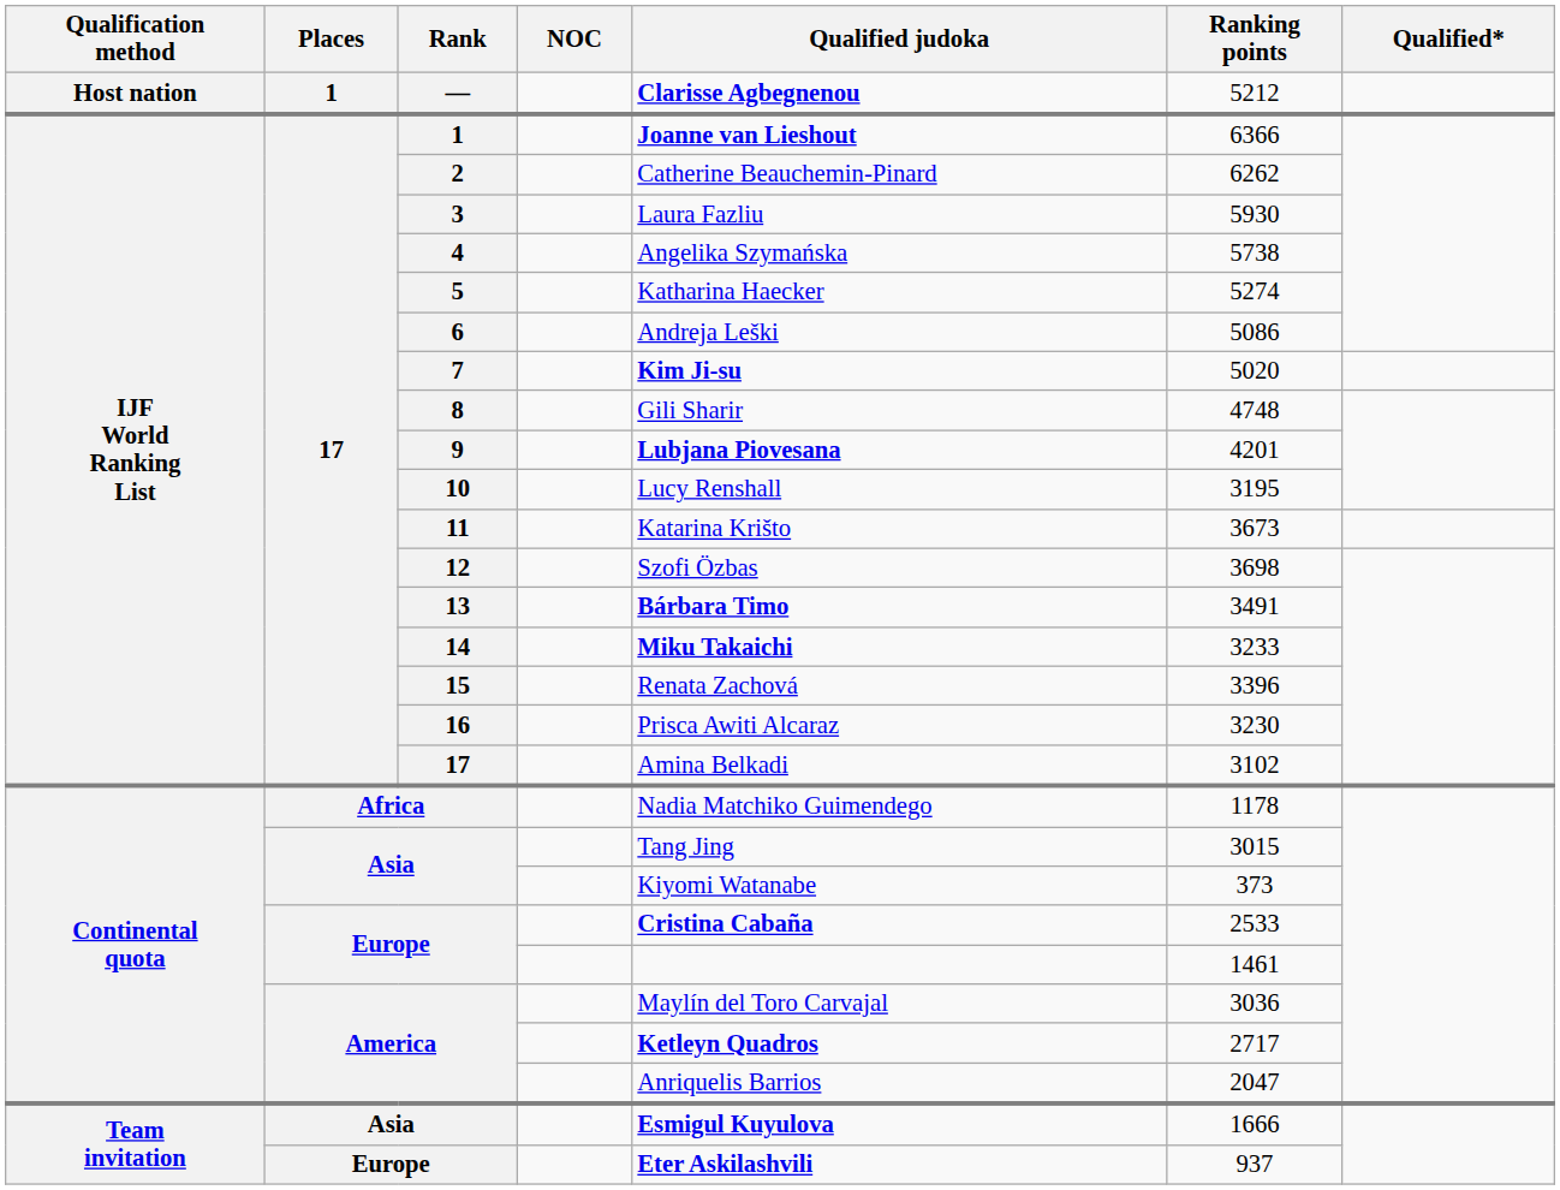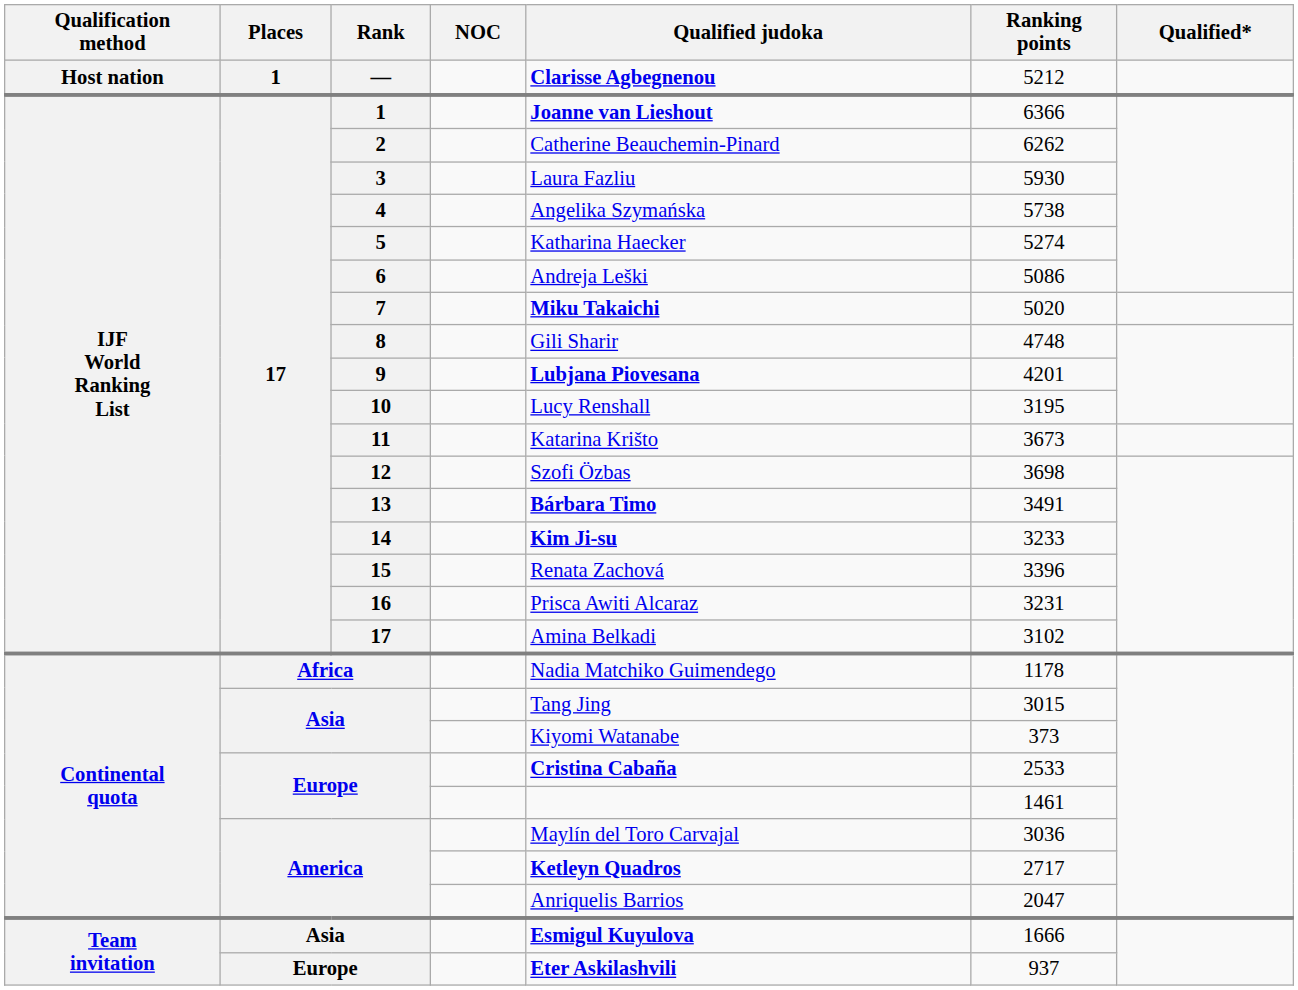 <table class="wikitable" width=1000>
 <tr>
 <th>Qualification<br>method</th>
 <th>Places</th>
 <th>Rank</th>
 <th>NOC</th>
 <th>Qualified judoka</th>
 <th>Ranking<br>points</th>
 <th>Qualified*<br></th>
 </tr>
 <tr style="border-bottom: 3px solid grey;">
 <th>Host nation</th>
 <th>1</th>
 <th>—</th>
 <td></td>
 <td><strong><a href='#'>Clarisse Agbegnenou</a></strong></td>
 <td align=center>5212</td>
 <td></td>
 </tr>
 <tr>
 <th rowspan=17>IJF<br>World<br>Ranking<br>List</th>
 <th rowspan=17>17</th>
 <th>1</th>
 <td></td>
 <td><strong><a href='#'>Joanne van Lieshout</a></strong></td>
 <td align=center>6366</td>
 </tr>
 <tr>
 <th>2</th>
 <td></td>
 <td><a href='#'>Catherine Beauchemin-Pinard</a></td>
 <td align=center>6262</td>
 </tr>
 <tr>
 <th>3</th>
 <td></td>
 <td><a href='#'>Laura Fazliu</a></td>
 <td align=center>5930</td>
 </tr>
 <tr>
 <th>4</th>
 <td></td>
 <td><a href='#'>Angelika Szymańska</a></td>
 <td align=center>5738</td>
 </tr>
 <tr>
 <th>5</th>
 <td></td>
 <td><a href='#'>Katharina Haecker</a></td>
 <td align=center>5274</td>
 </tr>
 <tr>
 <th>6</th>
 <td></td>
 <td><a href='#'>Andreja Leški</a></td>
 <td align=center>5086</td>
 </tr>
 <tr>
 <th>7</th>
 <td></td>
-<td><strong><a href='#'>Kim Ji-su</a></strong></td>
+<td><strong><a href='#'>Miku Takaichi</a></strong></td>
 <td align=center>5020</td>
 <td></td>
 </tr>
 <tr>
 <th>8</th>
 <td></td>
 <td><a href='#'>Gili Sharir</a></td>
 <td align=center>4748</td>
 </tr>
 <tr>
 <th>9</th>
 <td></td>
 <td><strong><a href='#'>Lubjana Piovesana</a></strong></td>
 <td align=center>4201</td>
 </tr>
 <tr>
 <th>10</th>
 <td></td>
 <td><a href='#'>Lucy Renshall</a></td>
 <td align=center>3195</td>
 </tr>
 <tr>
 <th>11</th>
 <td></td>
 <td><a href='#'>Katarina Krišto</a></td>
 <td align=center>3673</td>
 <td></td>
 </tr>
 <tr>
 <th>12</th>
 <td></td>
 <td><a href='#'>Szofi Özbas</a></td>
 <td align=center>3698</td>
 </tr>
 <tr>
 <th>13</th>
 <td></td>
 <td><strong><a href='#'>Bárbara Timo</a></strong></td>
 <td align=center>3491</td>
 </tr>
 <tr>
 <th>14</th>
 <td></td>
-<td><strong><a href='#'>Miku Takaichi</a></strong></td>
+<td><strong><a href='#'>Kim Ji-su</a></strong></td>
 <td align=center>3233</td>
 </tr>
 <tr>
 <th>15</th>
 <td></td>
 <td><a href='#'>Renata Zachová</a></td>
 <td align=center>3396</td>
 </tr>
 <tr>
 <th>16</th>
 <td></td>
 <td><a href='#'>Prisca Awiti Alcaraz</a></td>
-<td align=center>3230</td>
+<td align=center>3231</td>
 </tr>
 <tr>
 <th>17</th>
 <td></td>
 <td><a href='#'>Amina Belkadi</a></td>
 <td align=center>3102</td>
 </tr>
 <tr style="border-top: 3px solid grey;">
 <th rowspan=8><a href='#'>Continental<br>quota</a></th>
 <th rowspan=1 colspan=2><a href='#'>Africa</a></th>
 <td></td>
 <td><a href='#'>Nadia Matchiko Guimendego</a></td>
 <td align=center>1178</td>
 </tr>
 <tr>
 <th rowspan=2 colspan=2><a href='#'>Asia</a></th>
 <td></td>
 <td><a href='#'>Tang Jing</a></td>
 <td align=center>3015</td>
 </tr>
 <tr>
 <td></td>
 <td><a href='#'>Kiyomi Watanabe</a></td>
 <td align=center>373</td>
 </tr>
 <tr>
 <th rowspan=2 colspan=2><a href='#'>Europe</a></th>
 <td></td>
 <td><strong><a href='#'>Cristina Cabaña</a></strong></td>
 <td align=center>2533</td>
 </tr>
 <tr>
 <td></td>
 <td></td>
 <td align=center>1461</td>
 </tr>
 <tr>
 <th rowspan=3 colspan=2><a href='#'>America</a></th>
 <td></td>
 <td><a href='#'>Maylín del Toro Carvajal</a></td>
 <td align=center>3036</td>
 </tr>
 <tr>
 <td></td>
 <td><strong><a href='#'>Ketleyn Quadros</a></strong></td>
 <td align=center>2717</td>
 </tr>
 <tr>
 <td></td>
 <td><a href='#'>Anriquelis Barrios</a></td>
 <td align=center>2047</td>
 </tr>
 <tr style="border-top: 3px solid grey;">
 <th rowspan=2><a href='#'>Team<br>invitation</a></th>
 <th colspan=2>Asia</th>
 <td></td>
 <td><strong><a href='#'>Esmigul Kuyulova</a></strong></td>
 <td align=center>1666</td>
 </tr>
 <tr>
 <th colspan=2>Europe</th>
 <td></td>
 <td><strong><a href='#'>Eter Askilashvili</a></strong></td>
 <td align=center>937</td>
 </tr>
 </table>
